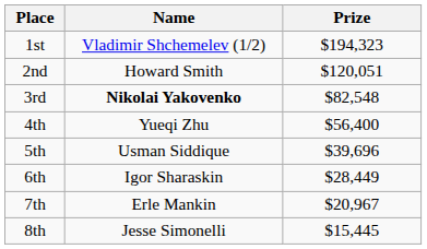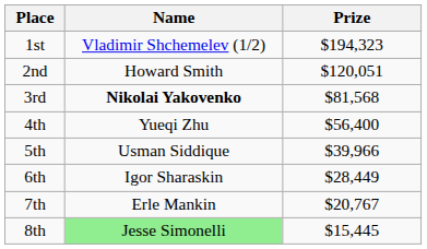 <table class="wikitable">
 <tr>
 <th width="50">Place</th>
 <th width="200">Name</th>
 <th width="125">Prize</th>
 </tr>
 <tr>
 <td align = "center">1st</td>
 <td align = "center"><a href='#'>Vladimir Shchemelev</a> (1/2)</td>
 <td align = "center">$194,323</td>
 </tr>
 <tr>
 <td align = "center">2nd</td>
 <td align = "center">Howard Smith</td>
 <td align = "center">$120,051</td>
 </tr>
 <tr>
 <td align = "center">3rd</td>
 <td align = "center"><strong>Nikolai Yakovenko</strong></td>
-<td align = "center">$82,548</td>
+<td align = "center">$81,568</td>
 </tr>
 <tr>
 <td align = "center">4th</td>
 <td align = "center">Yueqi Zhu</td>
 <td align = "center">$56,400</td>
 </tr>
 <tr>
 <td align = "center">5th</td>
 <td align = "center">Usman Siddique</td>
-<td align = "center">$39,696</td>
+<td align = "center">$39,966</td>
 </tr>
 <tr>
 <td align = "center">6th</td>
 <td align = "center">Igor Sharaskin</td>
 <td align = "center">$28,449</td>
 </tr>
 <tr>
 <td align = "center">7th</td>
 <td align = "center">Erle Mankin</td>
-<td align = "center">$20,967</td>
+<td align = "center">$20,767</td>
 </tr>
 <tr>
 <td align = "center">8th</td>
-<td align = "center">Jesse Simonelli</td>
+<td align = "center" style="background: lightgreen;">Jesse Simonelli</td>
 <td align = "center">$15,445</td>
 </tr>
 </table>
